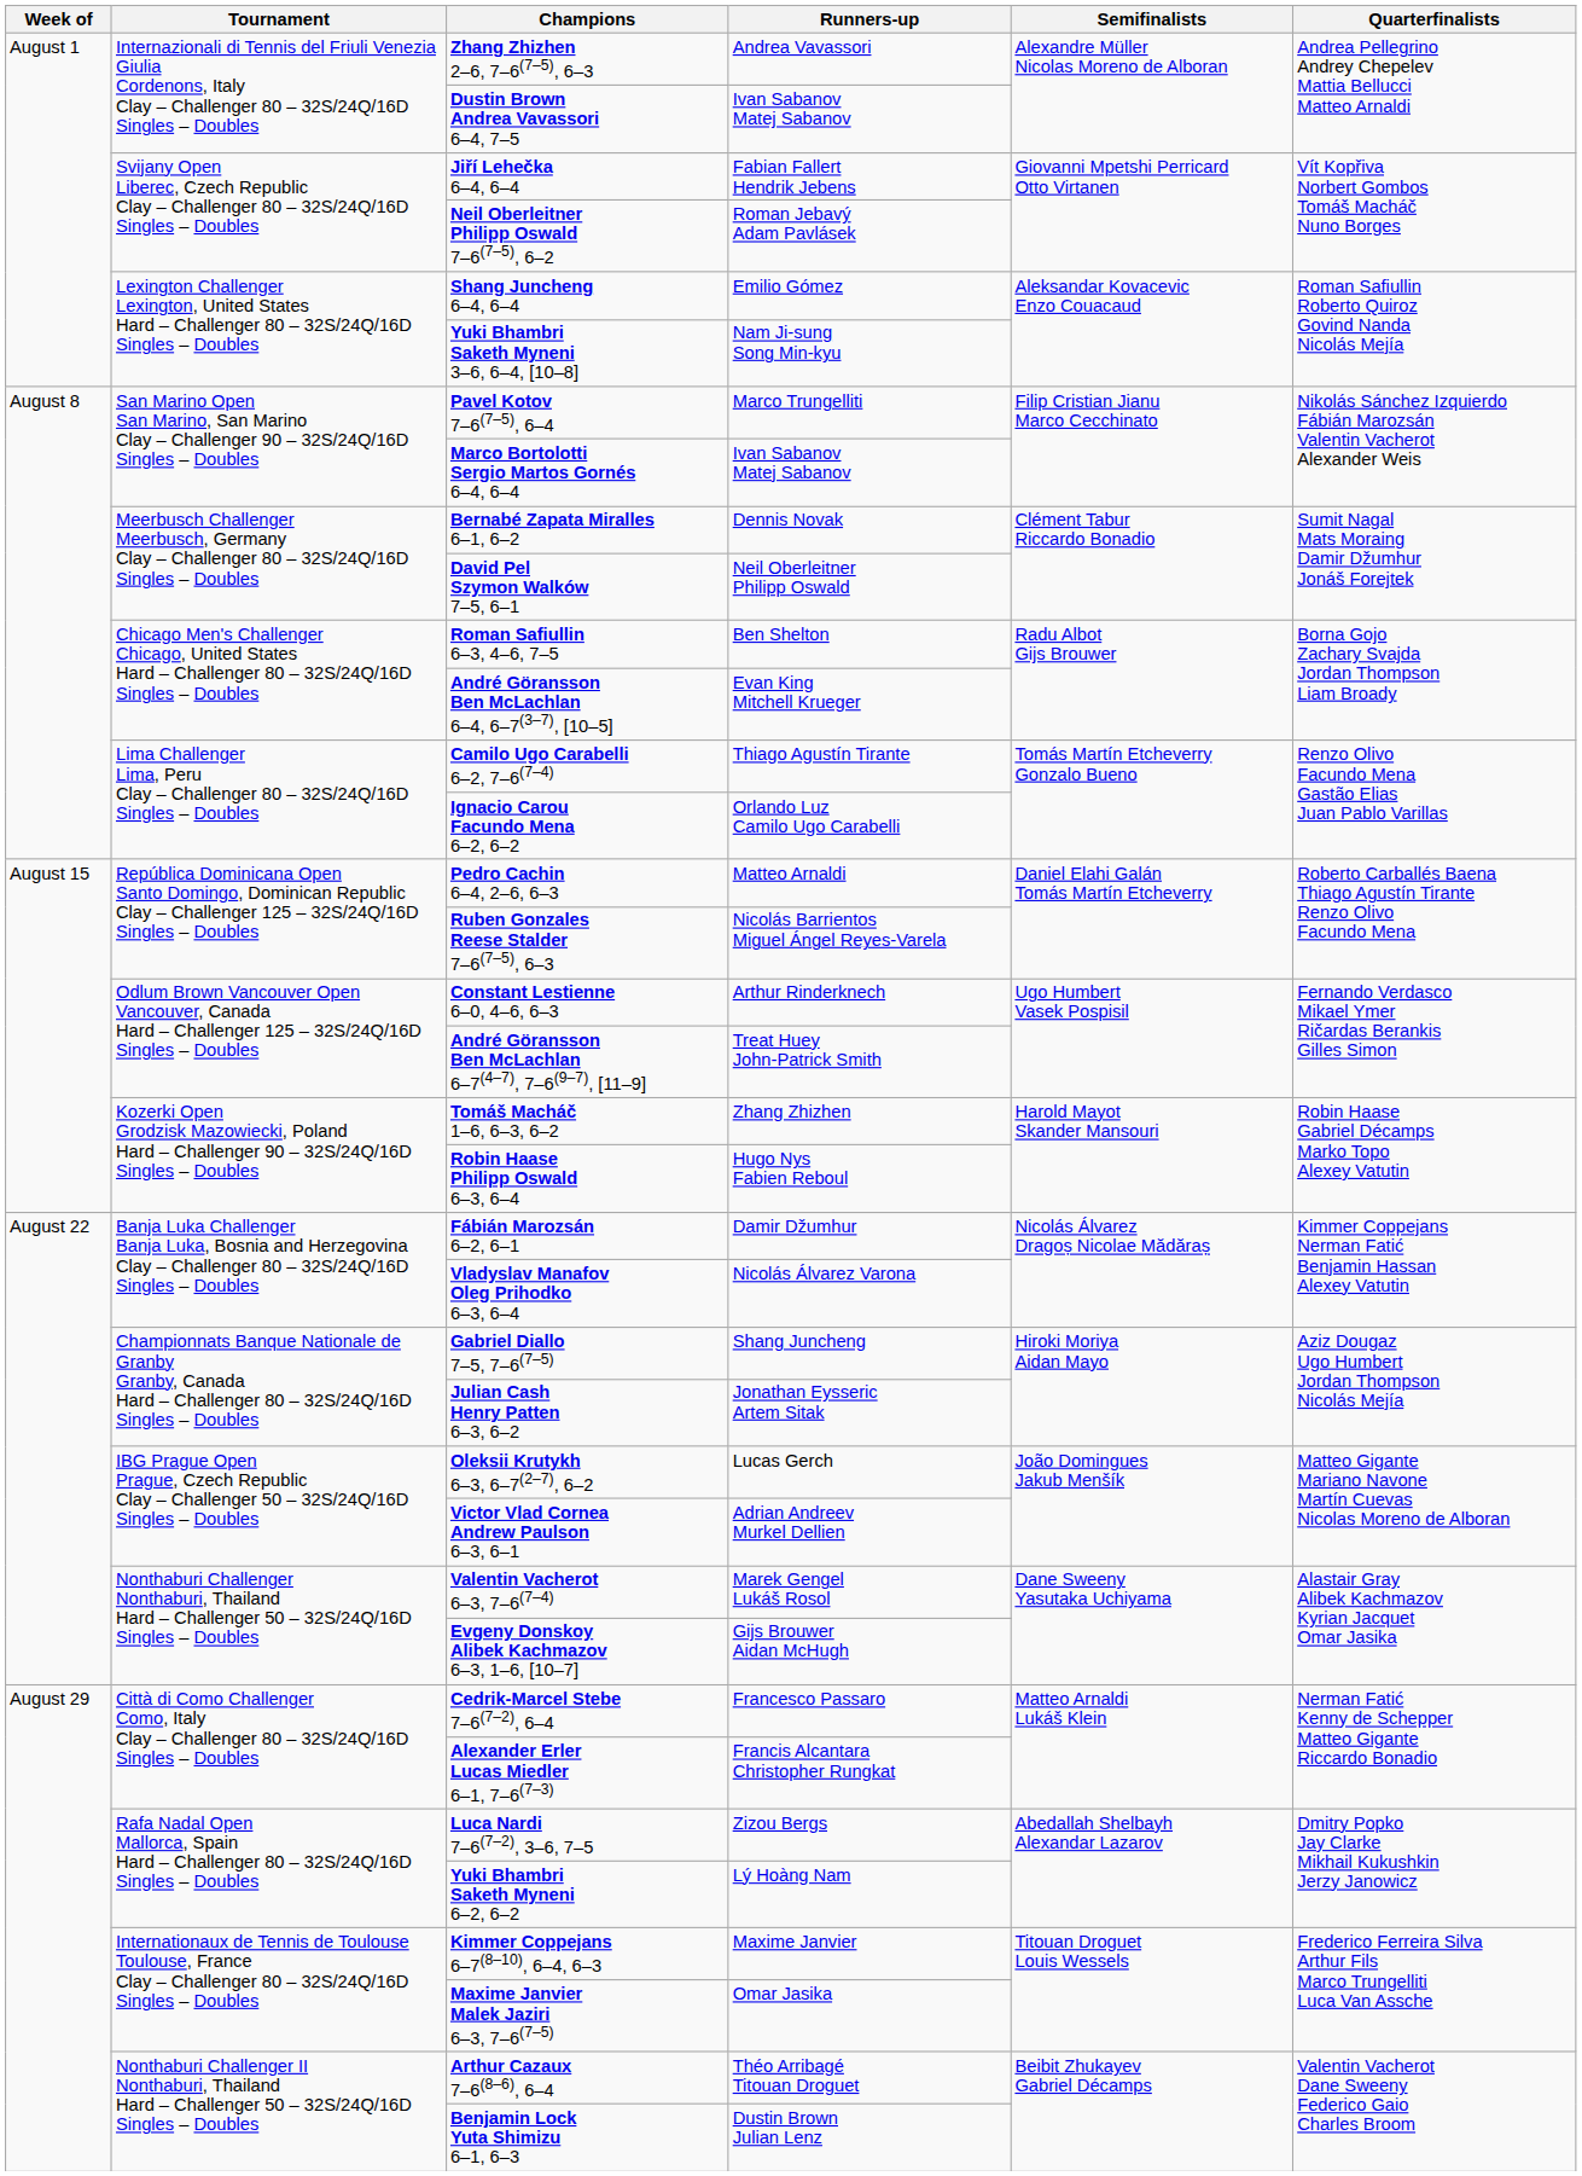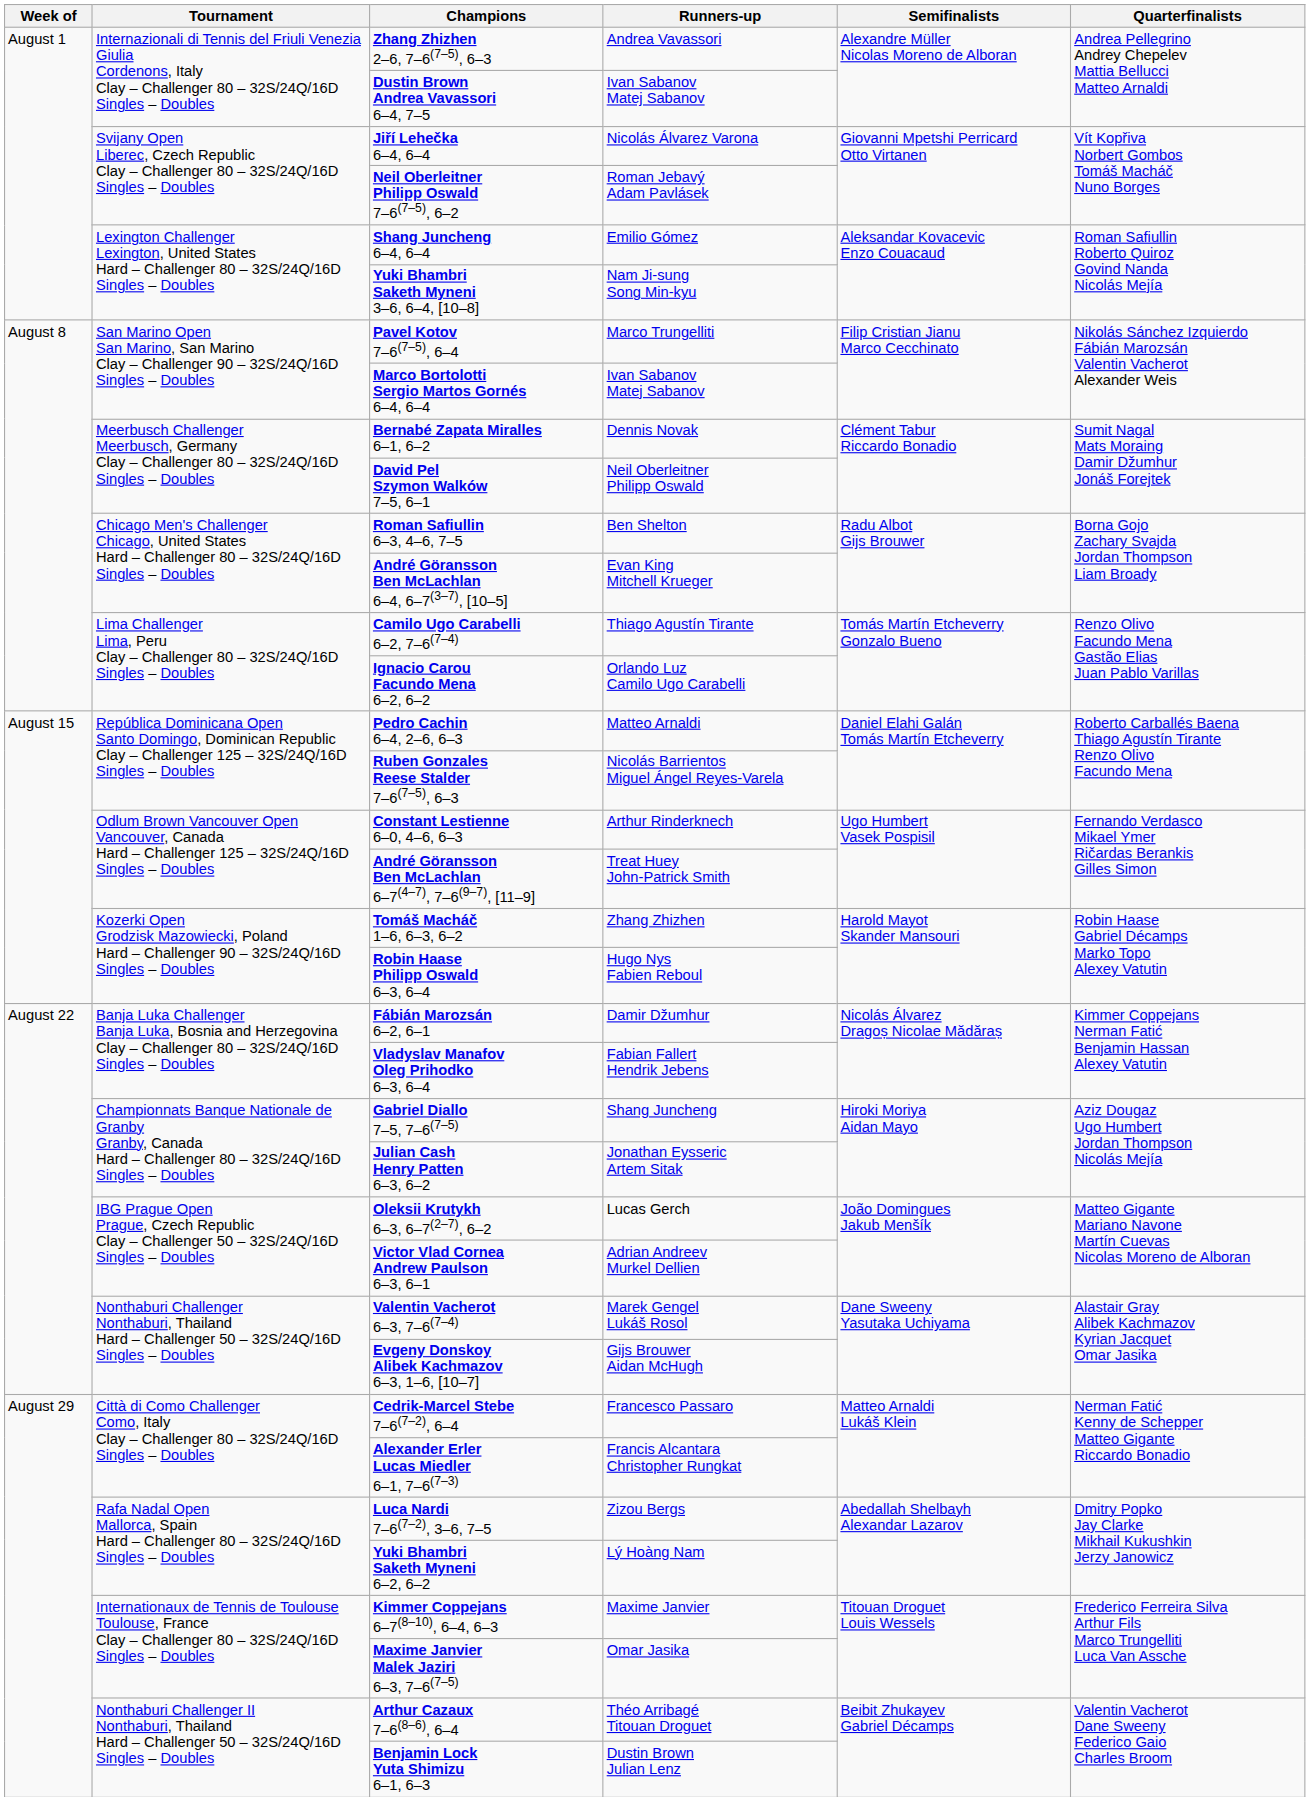 <table class="wikitable" style="font-size:85%;">
 <tr>
 <th width=75>Week of</th>
 <th width=250>Tournament</th>
 <th width=210>Champions</th>
 <th width=210>Runners-up</th>
 <th width=210>Semifinalists</th>
 <th width=210>Quarterfinalists</th>
 </tr>
 <tr valign=top>
 <td rowspan=6>August 1</td>
 <td rowspan=2><a href='#'>Internazionali di Tennis del Friuli Venezia Giulia</a><br><a href='#'>Cordenons</a>, Italy <br> Clay – Challenger 80 – 32S/24Q/16D<br><a href='#'>Singles</a> – <a href='#'>Doubles</a></td>
 <td> <strong><a href='#'>Zhang Zhizhen</a></strong><br>2–6, 7–6<sup>(7–5)</sup>, 6–3</td>
 <td> <a href='#'>Andrea Vavassori</a></td>
 <td rowspan=2> <a href='#'>Alexandre Müller</a> <br>  <a href='#'>Nicolas Moreno de Alboran</a></td>
 <td rowspan=2> <a href='#'>Andrea Pellegrino</a> <br>  Andrey Chepelev <br>  <a href='#'>Mattia Bellucci</a> <br>  <a href='#'>Matteo Arnaldi</a></td>
 </tr>
 <tr valign=top>
 <td> <strong><a href='#'>Dustin Brown</a></strong><br> <strong><a href='#'>Andrea Vavassori</a></strong><br>6–4, 7–5</td>
 <td> <a href='#'>Ivan Sabanov</a><br> <a href='#'>Matej Sabanov</a></td>
 </tr>
 <tr valign=top>
 <td rowspan=2><a href='#'>Svijany Open</a><br><a href='#'>Liberec</a>, Czech Republic <br> Clay – Challenger 80 – 32S/24Q/16D<br><a href='#'>Singles</a> – <a href='#'>Doubles</a></td>
 <td> <strong><a href='#'>Jiří Lehečka</a></strong><br>6–4, 6–4</td>
-<td> <a href='#'>Fabian Fallert</a><br> <a href='#'>Hendrik Jebens</a></td>
+<td> <a href='#'>Nicolás Álvarez Varona</a></td>
 <td rowspan=2> <a href='#'>Giovanni Mpetshi Perricard</a> <br>  <a href='#'>Otto Virtanen</a></td>
 <td rowspan=2> <a href='#'>Vít Kopřiva</a> <br> <a href='#'>Norbert Gombos</a> <br> <a href='#'>Tomáš Macháč</a> <br>  <a href='#'>Nuno Borges</a></td>
 </tr>
 <tr valign=top>
 <td> <strong><a href='#'>Neil Oberleitner</a></strong><br> <strong><a href='#'>Philipp Oswald</a></strong><br>7–6<sup>(7–5)</sup>, 6–2</td>
 <td> <a href='#'>Roman Jebavý</a><br> <a href='#'>Adam Pavlásek</a></td>
 </tr>
 <tr valign=top>
 <td rowspan=2><a href='#'>Lexington Challenger</a><br><a href='#'>Lexington</a>, United States <br> Hard – Challenger 80 – 32S/24Q/16D<br><a href='#'>Singles</a> – <a href='#'>Doubles</a></td>
 <td> <strong><a href='#'>Shang Juncheng</a></strong><br>6–4, 6–4</td>
 <td> <a href='#'>Emilio Gómez</a></td>
 <td rowspan=2> <a href='#'>Aleksandar Kovacevic</a> <br>  <a href='#'>Enzo Couacaud</a></td>
 <td rowspan=2> <a href='#'>Roman Safiullin</a> <br> <a href='#'>Roberto Quiroz</a> <br>  <a href='#'>Govind Nanda</a> <br>  <a href='#'>Nicolás Mejía</a></td>
 </tr>
 <tr valign=top>
 <td> <strong><a href='#'>Yuki Bhambri</a></strong><br> <strong><a href='#'>Saketh Myneni</a></strong><br>3–6, 6–4, [10–8]</td>
 <td> <a href='#'>Nam Ji-sung</a><br> <a href='#'>Song Min-kyu</a></td>
 </tr>
 <tr valign=top>
 <td rowspan=8>August 8</td>
 <td rowspan=2><a href='#'>San Marino Open</a><br><a href='#'>San Marino</a>, San Marino <br> Clay – Challenger 90 – 32S/24Q/16D<br><a href='#'>Singles</a> – <a href='#'>Doubles</a></td>
 <td> <strong><a href='#'>Pavel Kotov</a></strong><br>7–6<sup>(7–5)</sup>, 6–4</td>
 <td> <a href='#'>Marco Trungelliti</a></td>
 <td rowspan=2> <a href='#'>Filip Cristian Jianu</a> <br>  <a href='#'>Marco Cecchinato</a></td>
 <td rowspan=2> <a href='#'>Nikolás Sánchez Izquierdo</a> <br> <a href='#'>Fábián Marozsán</a> <br>  <a href='#'>Valentin Vacherot</a> <br>  Alexander Weis</td>
 </tr>
 <tr valign=top>
 <td> <strong><a href='#'>Marco Bortolotti</a></strong><br> <strong><a href='#'>Sergio Martos Gornés</a></strong><br>6–4, 6–4</td>
 <td> <a href='#'>Ivan Sabanov</a><br> <a href='#'>Matej Sabanov</a></td>
 </tr>
 <tr valign=top>
 <td rowspan=2><a href='#'>Meerbusch Challenger</a><br><a href='#'>Meerbusch</a>, Germany <br> Clay – Challenger 80 – 32S/24Q/16D<br><a href='#'>Singles</a> – <a href='#'>Doubles</a></td>
 <td> <strong><a href='#'>Bernabé Zapata Miralles</a></strong><br>6–1, 6–2</td>
 <td> <a href='#'>Dennis Novak</a></td>
 <td rowspan=2> <a href='#'>Clément Tabur</a> <br>  <a href='#'>Riccardo Bonadio</a></td>
 <td rowspan=2> <a href='#'>Sumit Nagal</a> <br> <a href='#'>Mats Moraing</a> <br> <a href='#'>Damir Džumhur</a> <br>  <a href='#'>Jonáš Forejtek</a></td>
 </tr>
 <tr valign=top>
 <td> <strong><a href='#'>David Pel</a></strong><br> <strong><a href='#'>Szymon Walków</a></strong><br>7–5, 6–1</td>
 <td> <a href='#'>Neil Oberleitner</a><br> <a href='#'>Philipp Oswald</a></td>
 </tr>
 <tr valign=top>
 <td rowspan=2><a href='#'>Chicago Men's Challenger</a><br><a href='#'>Chicago</a>, United States <br> Hard – Challenger 80 – 32S/24Q/16D<br><a href='#'>Singles</a> – <a href='#'>Doubles</a></td>
 <td> <strong><a href='#'>Roman Safiullin</a></strong><br>6–3, 4–6, 7–5</td>
 <td> <a href='#'>Ben Shelton</a></td>
 <td rowspan=2> <a href='#'>Radu Albot</a> <br>  <a href='#'>Gijs Brouwer</a></td>
 <td rowspan=2> <a href='#'>Borna Gojo</a> <br> <a href='#'>Zachary Svajda</a> <br>  <a href='#'>Jordan Thompson</a> <br>  <a href='#'>Liam Broady</a></td>
 </tr>
 <tr valign=top>
 <td> <strong><a href='#'>André Göransson</a></strong><br> <strong><a href='#'>Ben McLachlan</a></strong><br>6–4, 6–7<sup>(3–7)</sup>, [10–5]</td>
 <td> <a href='#'>Evan King</a><br> <a href='#'>Mitchell Krueger</a></td>
 </tr>
 <tr valign=top>
 <td rowspan=2><a href='#'>Lima Challenger</a><br><a href='#'>Lima</a>, Peru <br> Clay – Challenger 80 – 32S/24Q/16D<br><a href='#'>Singles</a> – <a href='#'>Doubles</a></td>
 <td> <strong><a href='#'>Camilo Ugo Carabelli</a></strong><br>6–2, 7–6<sup>(7–4)</sup></td>
 <td> <a href='#'>Thiago Agustín Tirante</a></td>
 <td rowspan=2> <a href='#'>Tomás Martín Etcheverry</a> <br>  <a href='#'>Gonzalo Bueno</a></td>
 <td rowspan=2> <a href='#'>Renzo Olivo</a> <br> <a href='#'>Facundo Mena</a> <br> <a href='#'>Gastão Elias</a> <br>  <a href='#'>Juan Pablo Varillas</a></td>
 </tr>
 <tr valign=top>
 <td> <strong><a href='#'>Ignacio Carou</a></strong><br> <strong><a href='#'>Facundo Mena</a></strong><br>6–2, 6–2</td>
 <td> <a href='#'>Orlando Luz</a><br> <a href='#'>Camilo Ugo Carabelli</a></td>
 </tr>
 <tr valign=top>
 <td rowspan=6>August 15</td>
 <td rowspan=2><a href='#'>República Dominicana Open</a><br><a href='#'>Santo Domingo</a>, Dominican Republic <br> Clay – Challenger 125 – 32S/24Q/16D<br><a href='#'>Singles</a> – <a href='#'>Doubles</a></td>
 <td> <strong><a href='#'>Pedro Cachin</a></strong><br>6–4, 2–6, 6–3</td>
 <td> <a href='#'>Matteo Arnaldi</a></td>
 <td rowspan=2> <a href='#'>Daniel Elahi Galán</a> <br>  <a href='#'>Tomás Martín Etcheverry</a></td>
 <td rowspan=2> <a href='#'>Roberto Carballés Baena</a> <br> <a href='#'>Thiago Agustín Tirante</a> <br> <a href='#'>Renzo Olivo</a> <br>  <a href='#'>Facundo Mena</a></td>
 </tr>
 <tr valign=top>
 <td> <strong><a href='#'>Ruben Gonzales</a></strong><br> <strong><a href='#'>Reese Stalder</a></strong><br>7–6<sup>(7–5)</sup>, 6–3</td>
 <td> <a href='#'>Nicolás Barrientos</a><br> <a href='#'>Miguel Ángel Reyes-Varela</a></td>
 </tr>
 <tr valign=top>
 <td rowspan=2><a href='#'>Odlum Brown Vancouver Open</a><br><a href='#'>Vancouver</a>, Canada <br> Hard – Challenger 125 – 32S/24Q/16D<br><a href='#'>Singles</a> – <a href='#'>Doubles</a></td>
 <td> <strong><a href='#'>Constant Lestienne</a></strong><br>6–0, 4–6, 6–3</td>
 <td> <a href='#'>Arthur Rinderknech</a></td>
 <td rowspan=2> <a href='#'>Ugo Humbert</a> <br>  <a href='#'>Vasek Pospisil</a></td>
 <td rowspan=2> <a href='#'>Fernando Verdasco</a> <br> <a href='#'>Mikael Ymer</a> <br> <a href='#'>Ričardas Berankis</a> <br>  <a href='#'>Gilles Simon</a></td>
 </tr>
 <tr valign=top>
 <td> <strong><a href='#'>André Göransson</a></strong><br> <strong><a href='#'>Ben McLachlan</a></strong><br>6–7<sup>(4–7)</sup>, 7–6<sup>(9–7)</sup>, [11–9]</td>
 <td> <a href='#'>Treat Huey</a><br> <a href='#'>John-Patrick Smith</a></td>
 </tr>
 <tr valign=top>
 <td rowspan=2><a href='#'>Kozerki Open</a><br><a href='#'>Grodzisk Mazowiecki</a>, Poland <br> Hard – Challenger 90 – 32S/24Q/16D<br><a href='#'>Singles</a> – <a href='#'>Doubles</a></td>
 <td> <strong><a href='#'>Tomáš Macháč</a></strong><br>1–6, 6–3, 6–2</td>
 <td> <a href='#'>Zhang Zhizhen</a></td>
 <td rowspan=2> <a href='#'>Harold Mayot</a> <br>  <a href='#'>Skander Mansouri</a></td>
 <td rowspan=2> <a href='#'>Robin Haase</a> <br>  <a href='#'>Gabriel Décamps</a> <br> <a href='#'>Marko Topo</a> <br>  <a href='#'>Alexey Vatutin</a></td>
 </tr>
 <tr valign=top>
 <td> <strong><a href='#'>Robin Haase</a></strong><br> <strong><a href='#'>Philipp Oswald</a></strong><br>6–3, 6–4</td>
 <td> <a href='#'>Hugo Nys</a><br> <a href='#'>Fabien Reboul</a></td>
 </tr>
 <tr valign=top>
 <td rowspan=8>August 22</td>
 <td rowspan=2><a href='#'>Banja Luka Challenger</a><br><a href='#'>Banja Luka</a>, Bosnia and Herzegovina <br> Clay – Challenger 80 – 32S/24Q/16D<br><a href='#'>Singles</a> – <a href='#'>Doubles</a></td>
 <td> <strong><a href='#'>Fábián Marozsán</a></strong><br>6–2, 6–1</td>
 <td> <a href='#'>Damir Džumhur</a></td>
 <td rowspan=2> <a href='#'>Nicolás Álvarez</a> <br>  <a href='#'>Dragoș Nicolae Mădăraș</a></td>
 <td rowspan=2> <a href='#'>Kimmer Coppejans</a> <br> <a href='#'>Nerman Fatić</a> <br> <a href='#'>Benjamin Hassan</a> <br>  <a href='#'>Alexey Vatutin</a></td>
 </tr>
 <tr valign=top>
 <td> <strong><a href='#'>Vladyslav Manafov</a></strong><br> <strong><a href='#'>Oleg Prihodko</a></strong><br>6–3, 6–4</td>
-<td> <a href='#'>Nicolás Álvarez Varona</a></td>
+<td> <a href='#'>Fabian Fallert</a><br> <a href='#'>Hendrik Jebens</a></td>
 </tr>
 <tr valign=top>
 <td rowspan=2><a href='#'>Championnats Banque Nationale de Granby</a><br><a href='#'>Granby</a>, Canada <br> Hard – Challenger 80 – 32S/24Q/16D<br><a href='#'>Singles</a> – <a href='#'>Doubles</a></td>
 <td> <strong><a href='#'>Gabriel Diallo</a></strong><br>7–5, 7–6<sup>(7–5)</sup></td>
 <td> <a href='#'>Shang Juncheng</a></td>
 <td rowspan=2> <a href='#'>Hiroki Moriya</a> <br>  <a href='#'>Aidan Mayo</a></td>
 <td rowspan=2> <a href='#'>Aziz Dougaz</a> <br> <a href='#'>Ugo Humbert</a> <br> <a href='#'>Jordan Thompson</a> <br>  <a href='#'>Nicolás Mejía</a></td>
 </tr>
 <tr valign=top>
 <td> <strong><a href='#'>Julian Cash</a></strong><br> <strong><a href='#'>Henry Patten</a></strong><br>6–3, 6–2</td>
 <td> <a href='#'>Jonathan Eysseric</a><br> <a href='#'>Artem Sitak</a></td>
 </tr>
 <tr valign=top>
 <td rowspan=2><a href='#'>IBG Prague Open</a><br><a href='#'>Prague</a>, Czech Republic <br> Clay – Challenger 50 – 32S/24Q/16D<br><a href='#'>Singles</a> – <a href='#'>Doubles</a></td>
 <td> <strong><a href='#'>Oleksii Krutykh</a></strong><br>6–3, 6–7<sup>(2–7)</sup>, 6–2</td>
 <td> Lucas Gerch</td>
 <td rowspan=2> <a href='#'>João Domingues</a> <br>  <a href='#'>Jakub Menšík</a></td>
 <td rowspan=2> <a href='#'>Matteo Gigante</a> <br> <a href='#'>Mariano Navone</a> <br>  <a href='#'>Martín Cuevas</a> <br>  <a href='#'>Nicolas Moreno de Alboran</a></td>
 </tr>
 <tr valign=top>
 <td> <strong><a href='#'>Victor Vlad Cornea</a></strong><br> <strong><a href='#'>Andrew Paulson</a></strong><br>6–3, 6–1</td>
 <td> <a href='#'>Adrian Andreev</a><br> <a href='#'>Murkel Dellien</a></td>
 </tr>
 <tr valign=top>
 <td rowspan=2><a href='#'>Nonthaburi Challenger</a><br><a href='#'>Nonthaburi</a>, Thailand <br> Hard – Challenger 50 – 32S/24Q/16D<br><a href='#'>Singles</a> – <a href='#'>Doubles</a></td>
 <td> <strong><a href='#'>Valentin Vacherot</a></strong><br>6–3, 7–6<sup>(7–4)</sup></td>
 <td> <a href='#'>Marek Gengel</a><br> <a href='#'>Lukáš Rosol</a></td>
 <td rowspan=2> <a href='#'>Dane Sweeny</a> <br>  <a href='#'>Yasutaka Uchiyama</a></td>
 <td rowspan=2> <a href='#'>Alastair Gray</a> <br> <a href='#'>Alibek Kachmazov</a> <br>  <a href='#'>Kyrian Jacquet</a> <br>  <a href='#'>Omar Jasika</a></td>
 </tr>
 <tr valign=top>
 <td> <strong><a href='#'>Evgeny Donskoy</a></strong><br> <strong><a href='#'>Alibek Kachmazov</a></strong><br>6–3, 1–6, [10–7]</td>
 <td> <a href='#'>Gijs Brouwer</a><br> <a href='#'>Aidan McHugh</a></td>
 </tr>
 <tr valign=top>
 <td rowspan=8>August 29</td>
 <td rowspan=2><a href='#'>Città di Como Challenger</a><br><a href='#'>Como</a>, Italy <br> Clay – Challenger 80 – 32S/24Q/16D<br><a href='#'>Singles</a> – <a href='#'>Doubles</a></td>
 <td> <strong><a href='#'>Cedrik-Marcel Stebe</a></strong><br>7–6<sup>(7–2)</sup>, 6–4</td>
 <td> <a href='#'>Francesco Passaro</a></td>
 <td rowspan=2> <a href='#'>Matteo Arnaldi</a> <br>  <a href='#'>Lukáš Klein</a></td>
 <td rowspan=2> <a href='#'>Nerman Fatić</a> <br>  <a href='#'>Kenny de Schepper</a> <br> <a href='#'>Matteo Gigante</a> <br>  <a href='#'>Riccardo Bonadio</a></td>
 </tr>
 <tr valign=top>
 <td> <strong><a href='#'>Alexander Erler</a></strong><br> <strong><a href='#'>Lucas Miedler</a></strong><br>6–1, 7–6<sup>(7–3)</sup></td>
 <td> <a href='#'>Francis Alcantara</a><br> <a href='#'>Christopher Rungkat</a></td>
 </tr>
 <tr valign=top>
 <td rowspan=2><a href='#'>Rafa Nadal Open</a><br><a href='#'>Mallorca</a>, Spain <br> Hard – Challenger 80 – 32S/24Q/16D<br><a href='#'>Singles</a> – <a href='#'>Doubles</a></td>
 <td> <strong><a href='#'>Luca Nardi</a></strong><br>7–6<sup>(7–2)</sup>, 3–6, 7–5</td>
 <td> <a href='#'>Zizou Bergs</a></td>
 <td rowspan=2> <a href='#'>Abedallah Shelbayh</a> <br>  <a href='#'>Alexandar Lazarov</a></td>
 <td rowspan=2> <a href='#'>Dmitry Popko</a> <br> <a href='#'>Jay Clarke</a> <br> <a href='#'>Mikhail Kukushkin</a> <br>  <a href='#'>Jerzy Janowicz</a></td>
 </tr>
 <tr valign=top>
 <td> <strong><a href='#'>Yuki Bhambri</a></strong><br> <strong><a href='#'>Saketh Myneni</a></strong><br>6–2, 6–2</td>
 <td> <a href='#'>Lý Hoàng Nam</a></td>
 </tr>
 <tr valign=top>
 <td rowspan=2><a href='#'>Internationaux de Tennis de Toulouse</a><br><a href='#'>Toulouse</a>, France <br> Clay – Challenger 80 – 32S/24Q/16D<br><a href='#'>Singles</a> – <a href='#'>Doubles</a></td>
 <td> <strong><a href='#'>Kimmer Coppejans</a></strong><br>6–7<sup>(8–10)</sup>, 6–4, 6–3</td>
 <td> <a href='#'>Maxime Janvier</a></td>
 <td rowspan=2> <a href='#'>Titouan Droguet</a> <br>  <a href='#'>Louis Wessels</a></td>
 <td rowspan=2> <a href='#'>Frederico Ferreira Silva</a> <br>  <a href='#'>Arthur Fils</a> <br> <a href='#'>Marco Trungelliti</a> <br>  <a href='#'>Luca Van Assche</a></td>
 </tr>
 <tr valign=top>
 <td> <strong><a href='#'>Maxime Janvier</a></strong><br> <strong><a href='#'>Malek Jaziri</a></strong><br>6–3, 7–6<sup>(7–5)</sup></td>
 <td> <a href='#'>Omar Jasika</a></td>
 </tr>
 <tr valign=top>
 <td rowspan=2><a href='#'>Nonthaburi Challenger II</a><br><a href='#'>Nonthaburi</a>, Thailand <br> Hard – Challenger 50 – 32S/24Q/16D<br><a href='#'>Singles</a> – <a href='#'>Doubles</a></td>
 <td> <strong><a href='#'>Arthur Cazaux</a></strong><br>7–6<sup>(8–6)</sup>, 6–4</td>
 <td> <a href='#'>Théo Arribagé</a><br> <a href='#'>Titouan Droguet</a></td>
 <td rowspan=2> <a href='#'>Beibit Zhukayev</a> <br>  <a href='#'>Gabriel Décamps</a></td>
 <td rowspan=2> <a href='#'>Valentin Vacherot</a> <br> <a href='#'>Dane Sweeny</a> <br>  <a href='#'>Federico Gaio</a> <br>  <a href='#'>Charles Broom</a></td>
 </tr>
 <tr valign=top>
 <td> <strong><a href='#'>Benjamin Lock</a></strong><br> <strong><a href='#'>Yuta Shimizu</a></strong><br>6–1, 6–3</td>
 <td> <a href='#'>Dustin Brown</a><br> <a href='#'>Julian Lenz</a></td>
 </tr>
 </table>
